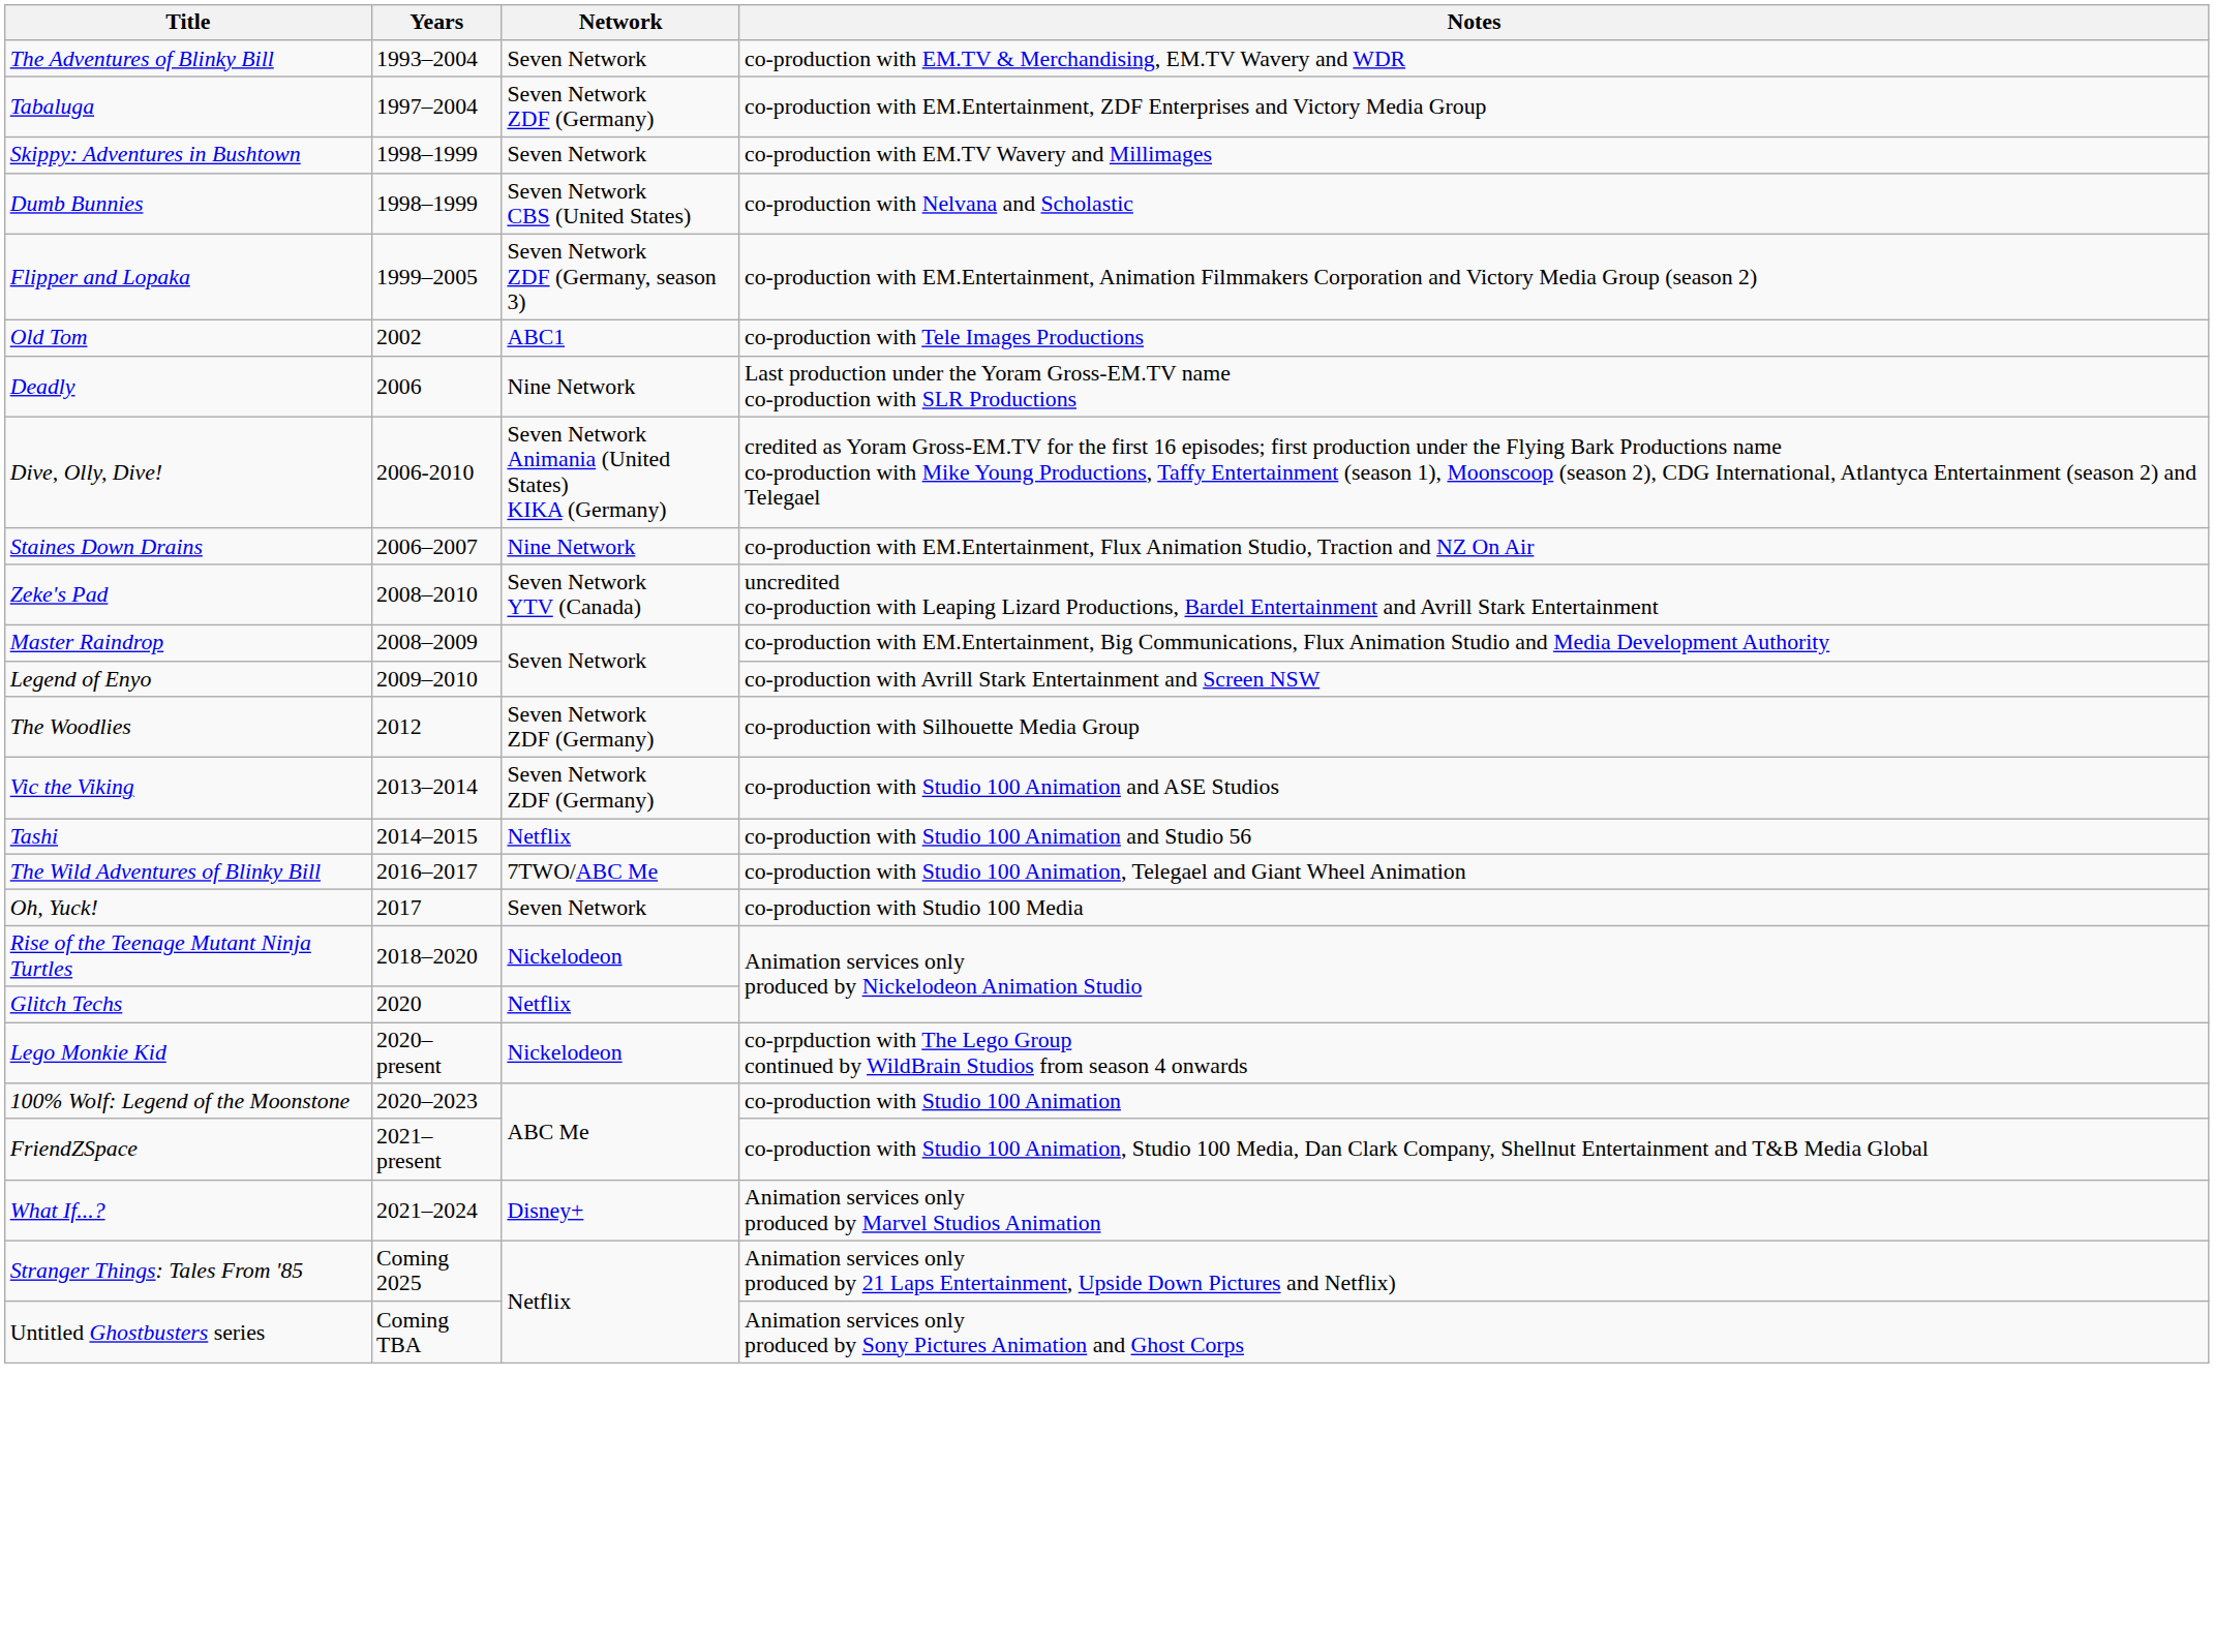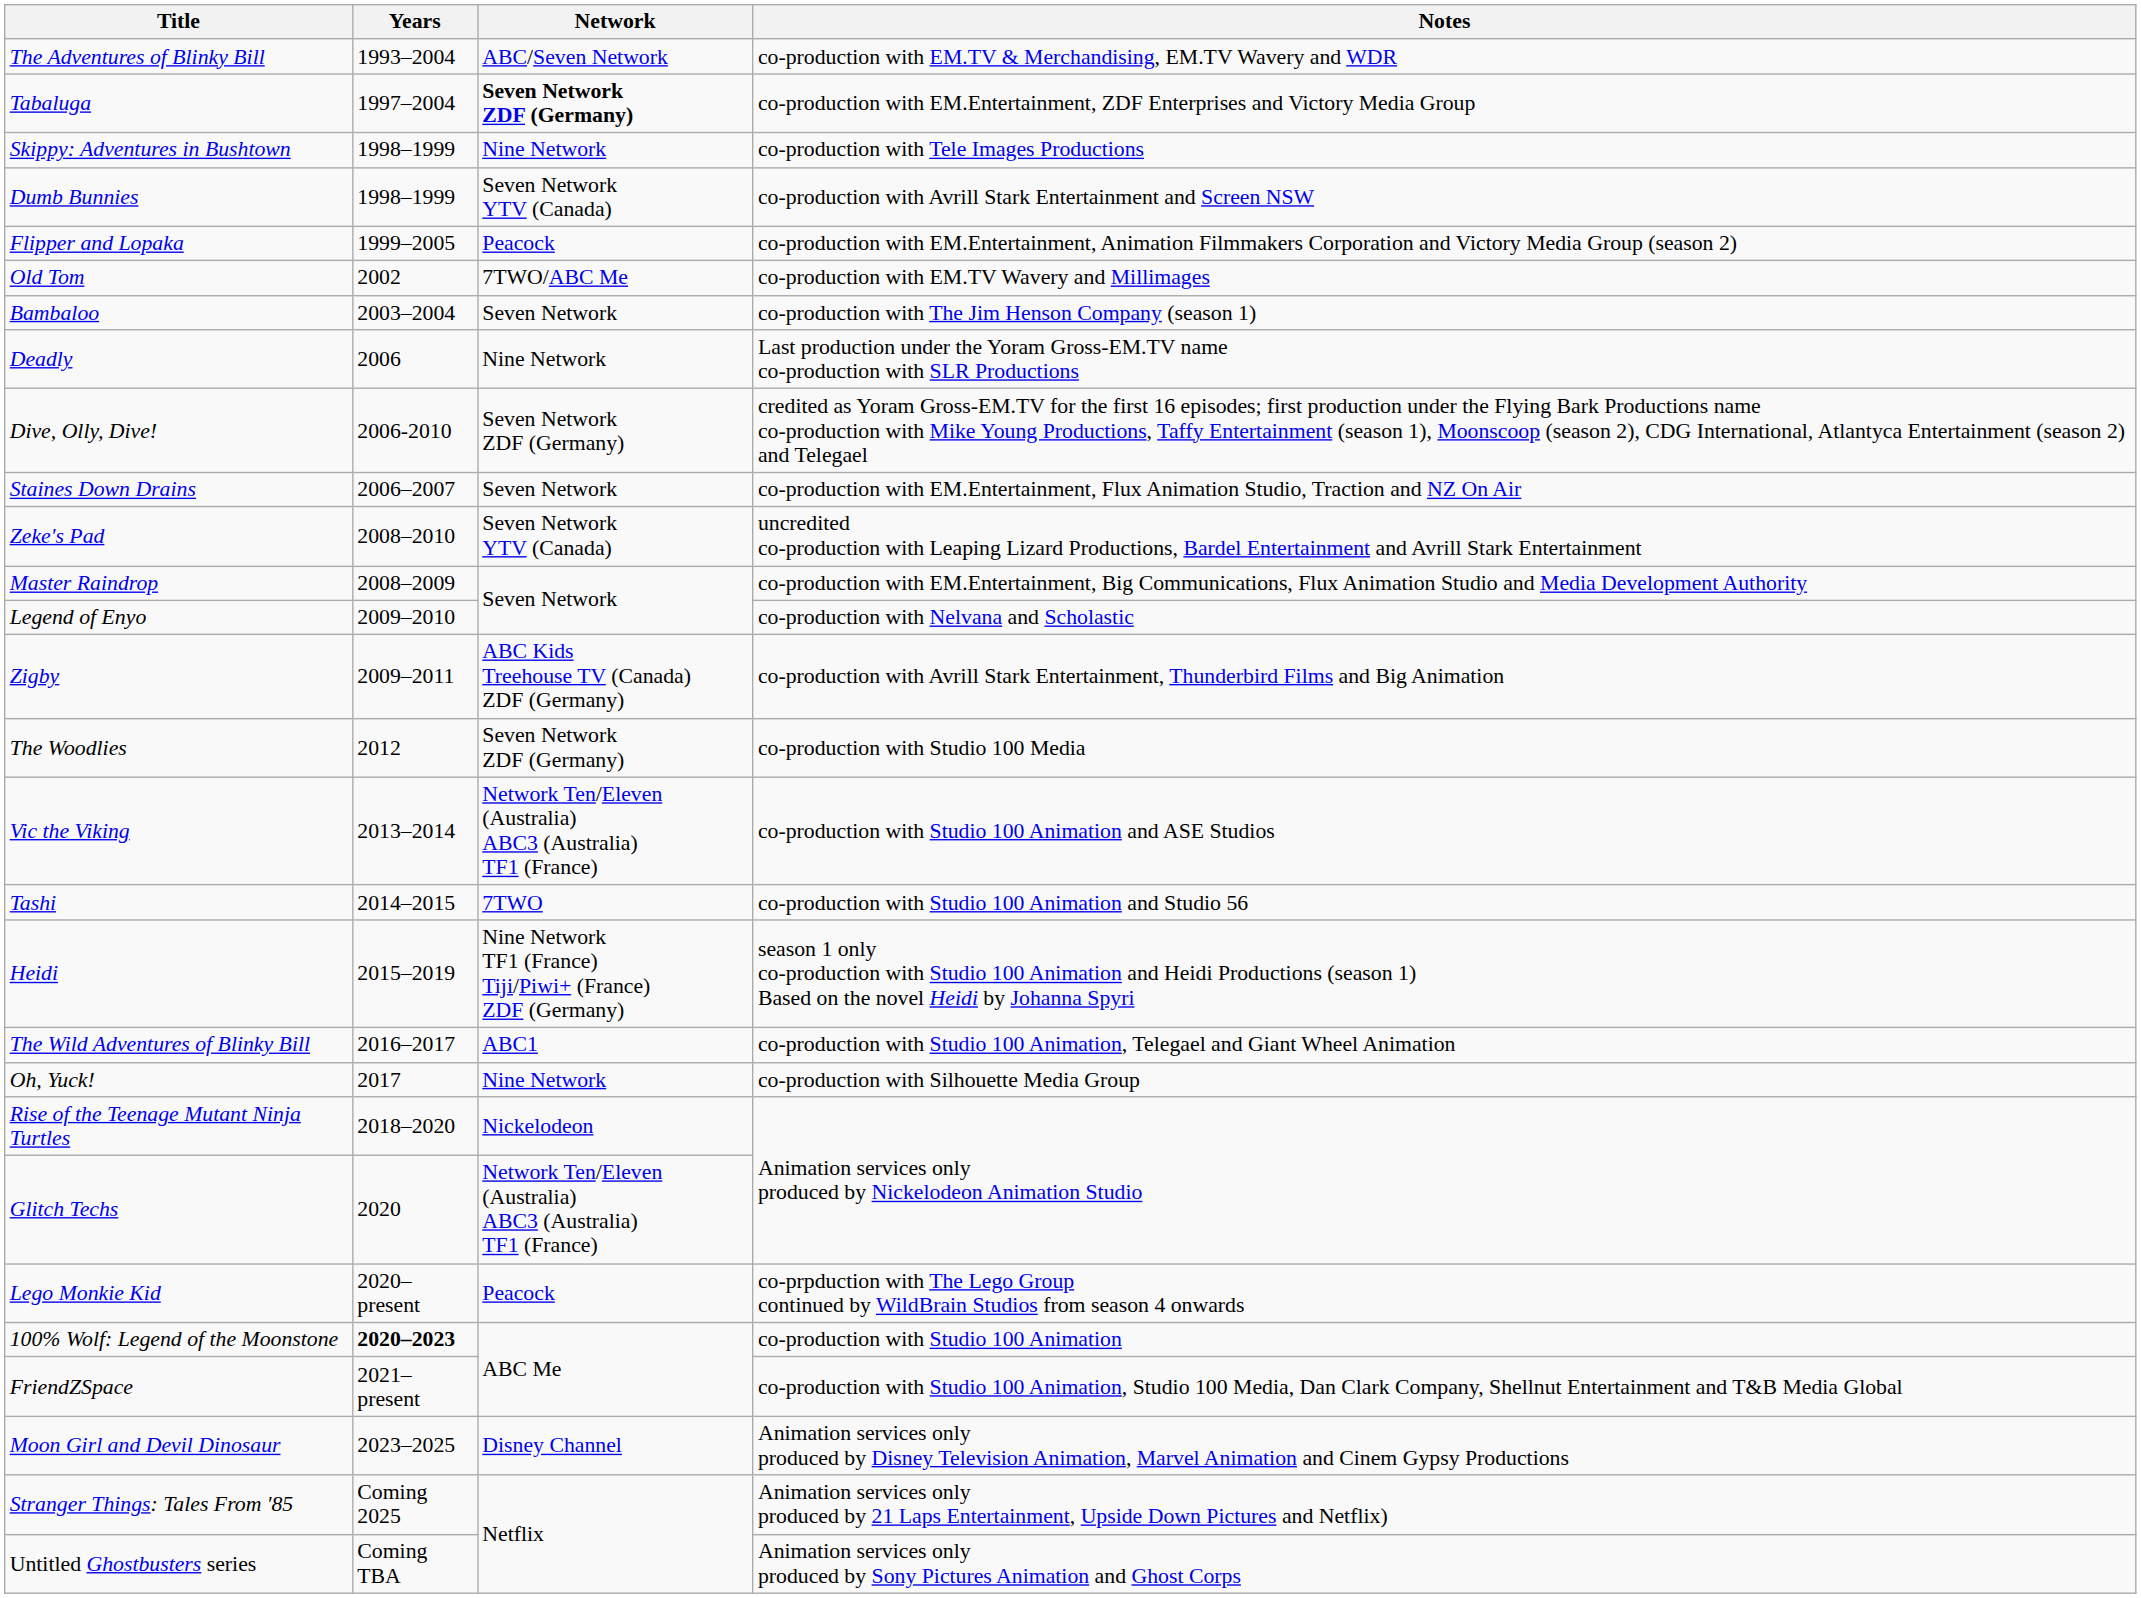 <table class="wikitable sortable">
 <tr>
 <th>Title</th>
 <th>Years</th>
 <th>Network</th>
 <th>Notes</th>
 </tr>
 <tr>
 <td><em><a href='#'>The Adventures of Blinky Bill</a></em></td>
 <td>1993–2004</td>
-<td>Seven Network</td>
+<td><a href='#'>ABC</a>/<a href='#'>Seven Network</a></td>
 <td>co-production with <a href='#'>EM.TV & Merchandising</a>, EM.TV Wavery and <a href='#'>WDR</a></td>
 </tr>
 <tr>
 <td><em><a href='#'>Tabaluga</a></em></td>
 <td>1997–2004</td>
-<td>Seven Network<br><a href='#'>ZDF</a> (Germany)</td>
+<td><strong>Seven Network<br><a href='#'>ZDF</a> (Germany)</strong></td>
 <td>co-production with EM.Entertainment, ZDF Enterprises and Victory Media Group</td>
 </tr>
 <tr>
 <td><em><a href='#'>Skippy: Adventures in Bushtown</a></em></td>
 <td>1998–1999</td>
-<td>Seven Network</td>
-<td>co-production with EM.TV Wavery and <a href='#'>Millimages</a></td>
+<td><a href='#'>Nine Network</a></td>
+<td>co-production with <a href='#'>Tele Images Productions</a></td>
 </tr>
 <tr>
 <td><em><a href='#'>Dumb Bunnies</a></em></td>
 <td>1998–1999</td>
-<td>Seven Network<br><a href='#'>CBS</a> (United States)</td>
-<td>co-production with <a href='#'>Nelvana</a> and <a href='#'>Scholastic</a></td>
+<td>Seven Network<br><a href='#'>YTV</a> (Canada)</td>
+<td>co-production with Avrill Stark Entertainment and <a href='#'>Screen NSW</a></td>
 </tr>
 <tr>
 <td><em><a href='#'>Flipper and Lopaka</a></em></td>
 <td>1999–2005</td>
-<td>Seven Network<br><a href='#'>ZDF</a> (Germany, season 3)</td>
+<td><a href='#'>Peacock</a></td>
 <td>co-production with EM.Entertainment, Animation Filmmakers Corporation and Victory Media Group (season 2)</td>
 </tr>
 <tr>
 <td><em><a href='#'>Old Tom</a></em></td>
 <td>2002</td>
-<td><a href='#'>ABC1</a></td>
-<td>co-production with <a href='#'>Tele Images Productions</a></td>
+<td>7TWO/<a href='#'>ABC Me</a></td>
+<td>co-production with EM.TV Wavery and <a href='#'>Millimages</a></td>
+</tr>
+<tr>
+<td><em><a href='#'>Bambaloo</a></em></td>
+<td>2003–2004</td>
+<td>Seven Network</td>
+<td>co-production with <a href='#'>The Jim Henson Company</a> (season 1)</td>
 </tr>
 <tr>
 <td><em><a href='#'>Deadly</a></em></td>
 <td>2006</td>
 <td>Nine Network</td>
 <td>Last production under the Yoram Gross-EM.TV name<br>co-production with <a href='#'>SLR Productions</a></td>
 </tr>
 <tr>
 <td><em>Dive, Olly, Dive!</em></td>
 <td>2006-2010</td>
-<td>Seven Network<br><a href='#'>Animania</a> (United States)<br><a href='#'>KIKA</a> (Germany)</td>
+<td>Seven Network<br>ZDF (Germany)</td>
 <td>credited as Yoram Gross-EM.TV for the first 16 episodes; first production under the Flying Bark Productions name<br>co-production with <a href='#'>Mike Young Productions</a>, <a href='#'>Taffy Entertainment</a> (season 1), <a href='#'>Moonscoop</a> (season 2), CDG International, Atlantyca Entertainment (season 2) and Telegael</td>
 </tr>
 <tr>
 <td><em><a href='#'>Staines Down Drains</a></em></td>
 <td>2006–2007</td>
-<td><a href='#'>Nine Network</a></td>
+<td>Seven Network</td>
 <td>co-production with EM.Entertainment, Flux Animation Studio, Traction and <a href='#'>NZ On Air</a></td>
 </tr>
 <tr>
 <td><em><a href='#'>Zeke's Pad</a></em></td>
 <td>2008–2010</td>
 <td>Seven Network<br><a href='#'>YTV</a> (Canada)</td>
 <td>uncredited<br>co-production with Leaping Lizard Productions, <a href='#'>Bardel Entertainment</a> and Avrill Stark Entertainment</td>
 </tr>
 <tr>
 <td><em><a href='#'>Master Raindrop</a></em></td>
 <td>2008–2009</td>
 <td rowspan="2">Seven Network</td>
 <td>co-production with EM.Entertainment, Big Communications, Flux Animation Studio and <a href='#'>Media Development Authority</a></td>
 </tr>
 <tr>
 <td><em>Legend of Enyo</em></td>
 <td>2009–2010</td>
-<td>co-production with Avrill Stark Entertainment and <a href='#'>Screen NSW</a></td>
+<td>co-production with <a href='#'>Nelvana</a> and <a href='#'>Scholastic</a></td>
+</tr>
+<tr>
+<td><em><a href='#'>Zigby</a></em></td>
+<td>2009–2011</td>
+<td><a href='#'>ABC Kids</a><br><a href='#'>Treehouse TV</a> (Canada)<br>ZDF (Germany)</td>
+<td>co-production with Avrill Stark Entertainment, <a href='#'>Thunderbird Films</a> and Big Animation</td>
 </tr>
 <tr>
 <td><em>The Woodlies</em></td>
 <td>2012</td>
 <td>Seven Network<br>ZDF (Germany)</td>
-<td>co-production with Silhouette Media Group</td>
+<td>co-production with Studio 100 Media</td>
 </tr>
 <tr>
 <td><em><a href='#'>Vic the Viking</a></em></td>
 <td>2013–2014</td>
-<td>Seven Network<br>ZDF (Germany)</td>
+<td><a href='#'>Network Ten</a>/<a href='#'>Eleven</a> (Australia)<br><a href='#'>ABC3</a> (Australia)<br><a href='#'>TF1</a> (France)</td>
 <td>co-production with <a href='#'>Studio 100 Animation</a> and ASE Studios</td>
 </tr>
 <tr>
 <td><em><a href='#'>Tashi</a></em></td>
 <td>2014–2015</td>
-<td><a href='#'>Netflix</a></td>
+<td><a href='#'>7TWO</a></td>
 <td>co-production with <a href='#'>Studio 100 Animation</a> and Studio 56</td>
+</tr>
+<tr>
+<td><em><a href='#'>Heidi</a></em></td>
+<td>2015–2019</td>
+<td>Nine Network<br>TF1 (France)<br><a href='#'>Tiji</a>/<a href='#'>Piwi+</a> (France)<br><a href='#'>ZDF</a> (Germany)</td>
+<td>season 1 only<br>co-production with <a href='#'>Studio 100 Animation</a> and Heidi Productions (season 1)<br>Based on the novel <em><a href='#'>Heidi</a></em> by <a href='#'>Johanna Spyri</a></td>
 </tr>
 <tr>
 <td><em><a href='#'>The Wild Adventures of Blinky Bill</a></em></td>
 <td>2016–2017</td>
-<td>7TWO/<a href='#'>ABC Me</a></td>
+<td><a href='#'>ABC1</a></td>
 <td>co-production with <a href='#'>Studio 100 Animation</a>, Telegael and Giant Wheel Animation</td>
 </tr>
 <tr>
 <td><em>Oh, Yuck!</em></td>
 <td>2017</td>
-<td>Seven Network</td>
-<td>co-production with Studio 100 Media</td>
+<td><a href='#'>Nine Network</a></td>
+<td>co-production with Silhouette Media Group</td>
 </tr>
 <tr>
 <td><em><a href='#'>Rise of the Teenage Mutant Ninja Turtles</a></em></td>
 <td>2018–2020</td>
 <td><a href='#'>Nickelodeon</a></td>
 <td rowspan="2">Animation services only<br>produced by <a href='#'>Nickelodeon Animation Studio</a></td>
 </tr>
 <tr>
 <td><em><a href='#'>Glitch Techs</a></em></td>
 <td>2020</td>
-<td><a href='#'>Netflix</a></td>
+<td><a href='#'>Network Ten</a>/<a href='#'>Eleven</a> (Australia)<br><a href='#'>ABC3</a> (Australia)<br><a href='#'>TF1</a> (France)</td>
 </tr>
 <tr>
 <td><em><a href='#'>Lego Monkie Kid</a></em></td>
 <td>2020–present</td>
-<td><a href='#'>Nickelodeon</a></td>
+<td><a href='#'>Peacock</a></td>
 <td>co-prpduction with <a href='#'>The Lego Group</a><br>continued by <a href='#'>WildBrain Studios</a> from season 4 onwards</td>
 </tr>
 <tr>
 <td><em>100% Wolf: Legend of the Moonstone</em></td>
-<td>2020–2023</td>
+<td><strong>2020–2023</strong></td>
 <td rowspan="2">ABC Me</td>
 <td>co-production with <a href='#'>Studio 100 Animation</a></td>
 </tr>
 <tr>
 <td><em>FriendZSpace</em></td>
 <td>2021–present</td>
 <td>co-production with <a href='#'>Studio 100 Animation</a>, Studio 100 Media, Dan Clark Company, Shellnut Entertainment and T&B Media Global</td>
 </tr>
 <tr>
-<td><em><a href='#'>What If...?</a></em></td>
-<td>2021–2024</td>
-<td><a href='#'>Disney+</a></td>
-<td>Animation services only<br>produced by <a href='#'>Marvel Studios Animation</a></td>
+<td><em><a href='#'>Moon Girl and Devil Dinosaur</a></em></td>
+<td>2023–2025</td>
+<td><a href='#'>Disney Channel</a></td>
+<td>Animation services only<br>produced by <a href='#'>Disney Television Animation</a>, <a href='#'>Marvel Animation</a> and Cinem Gypsy Productions</td>
 </tr>
 <tr>
 <td><em><a href='#'>Stranger Things</a>: Tales From '85</em></td>
 <td>Coming 2025</td>
 <td rowspan="2">Netflix</td>
 <td>Animation services only<br>produced by <a href='#'>21 Laps Entertainment</a>, <a href='#'>Upside Down Pictures</a> and Netflix)</td>
 </tr>
 <tr>
 <td>Untitled <em><a href='#'>Ghostbusters</a></em> series</td>
 <td>Coming TBA</td>
 <td>Animation services only<br>produced by <a href='#'>Sony Pictures Animation</a> and <a href='#'>Ghost Corps</a></td>
 </tr>
 </table>
